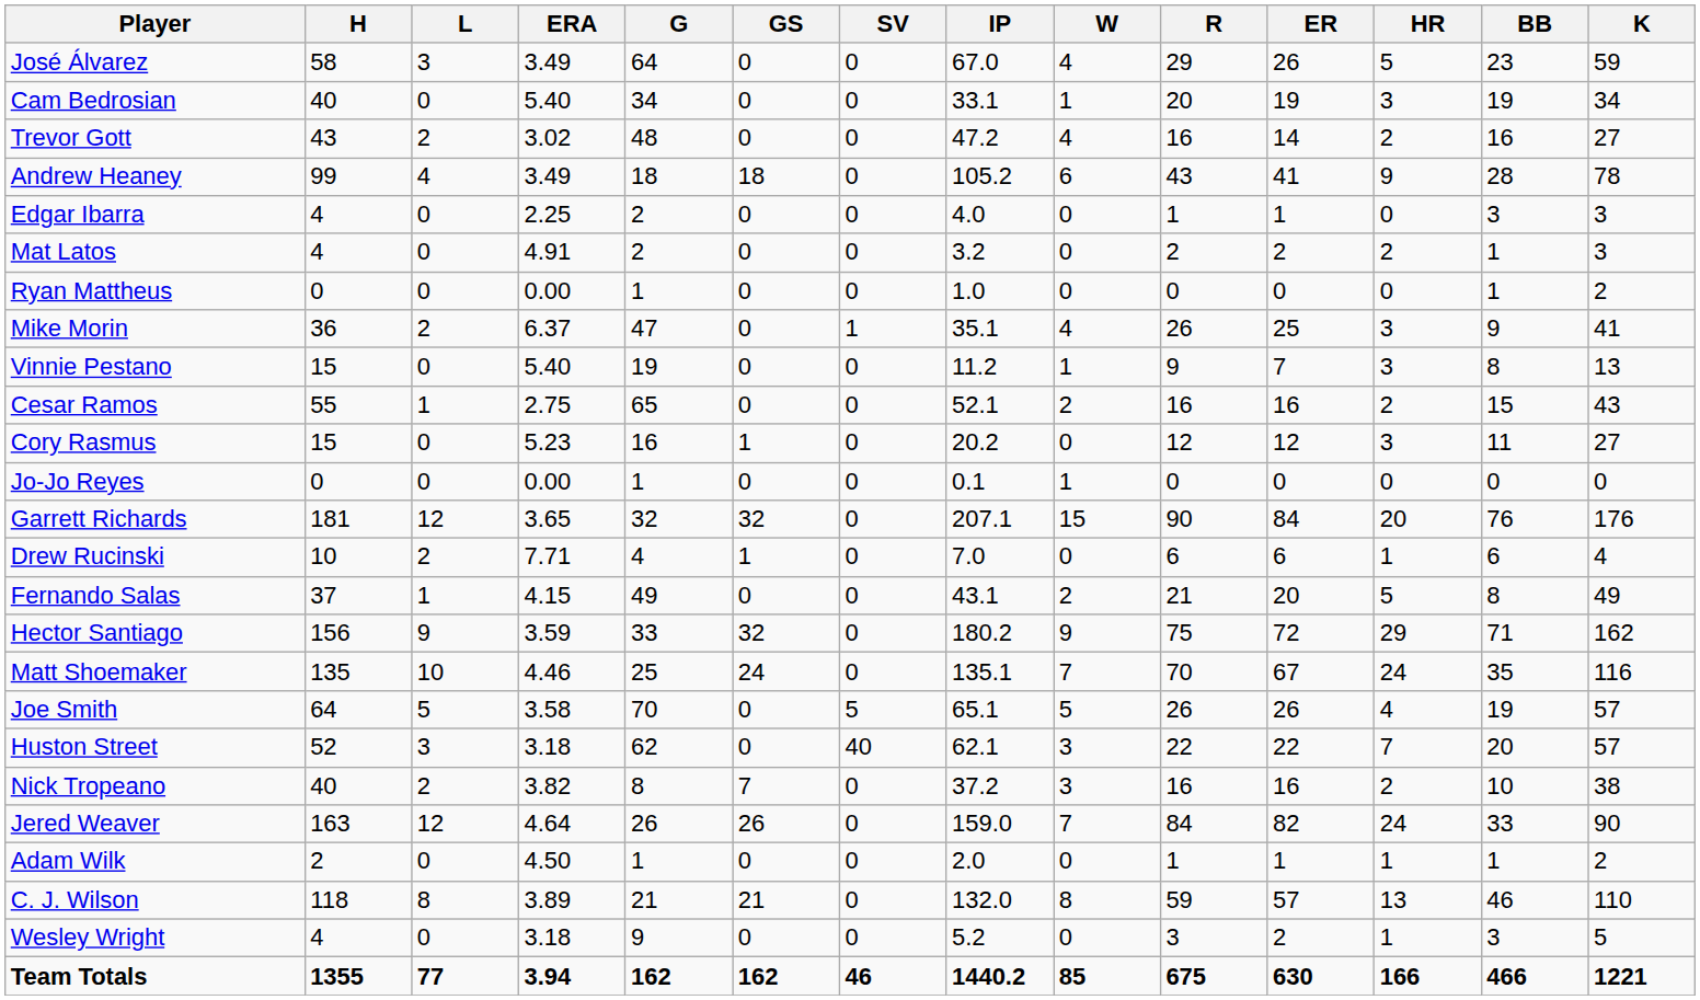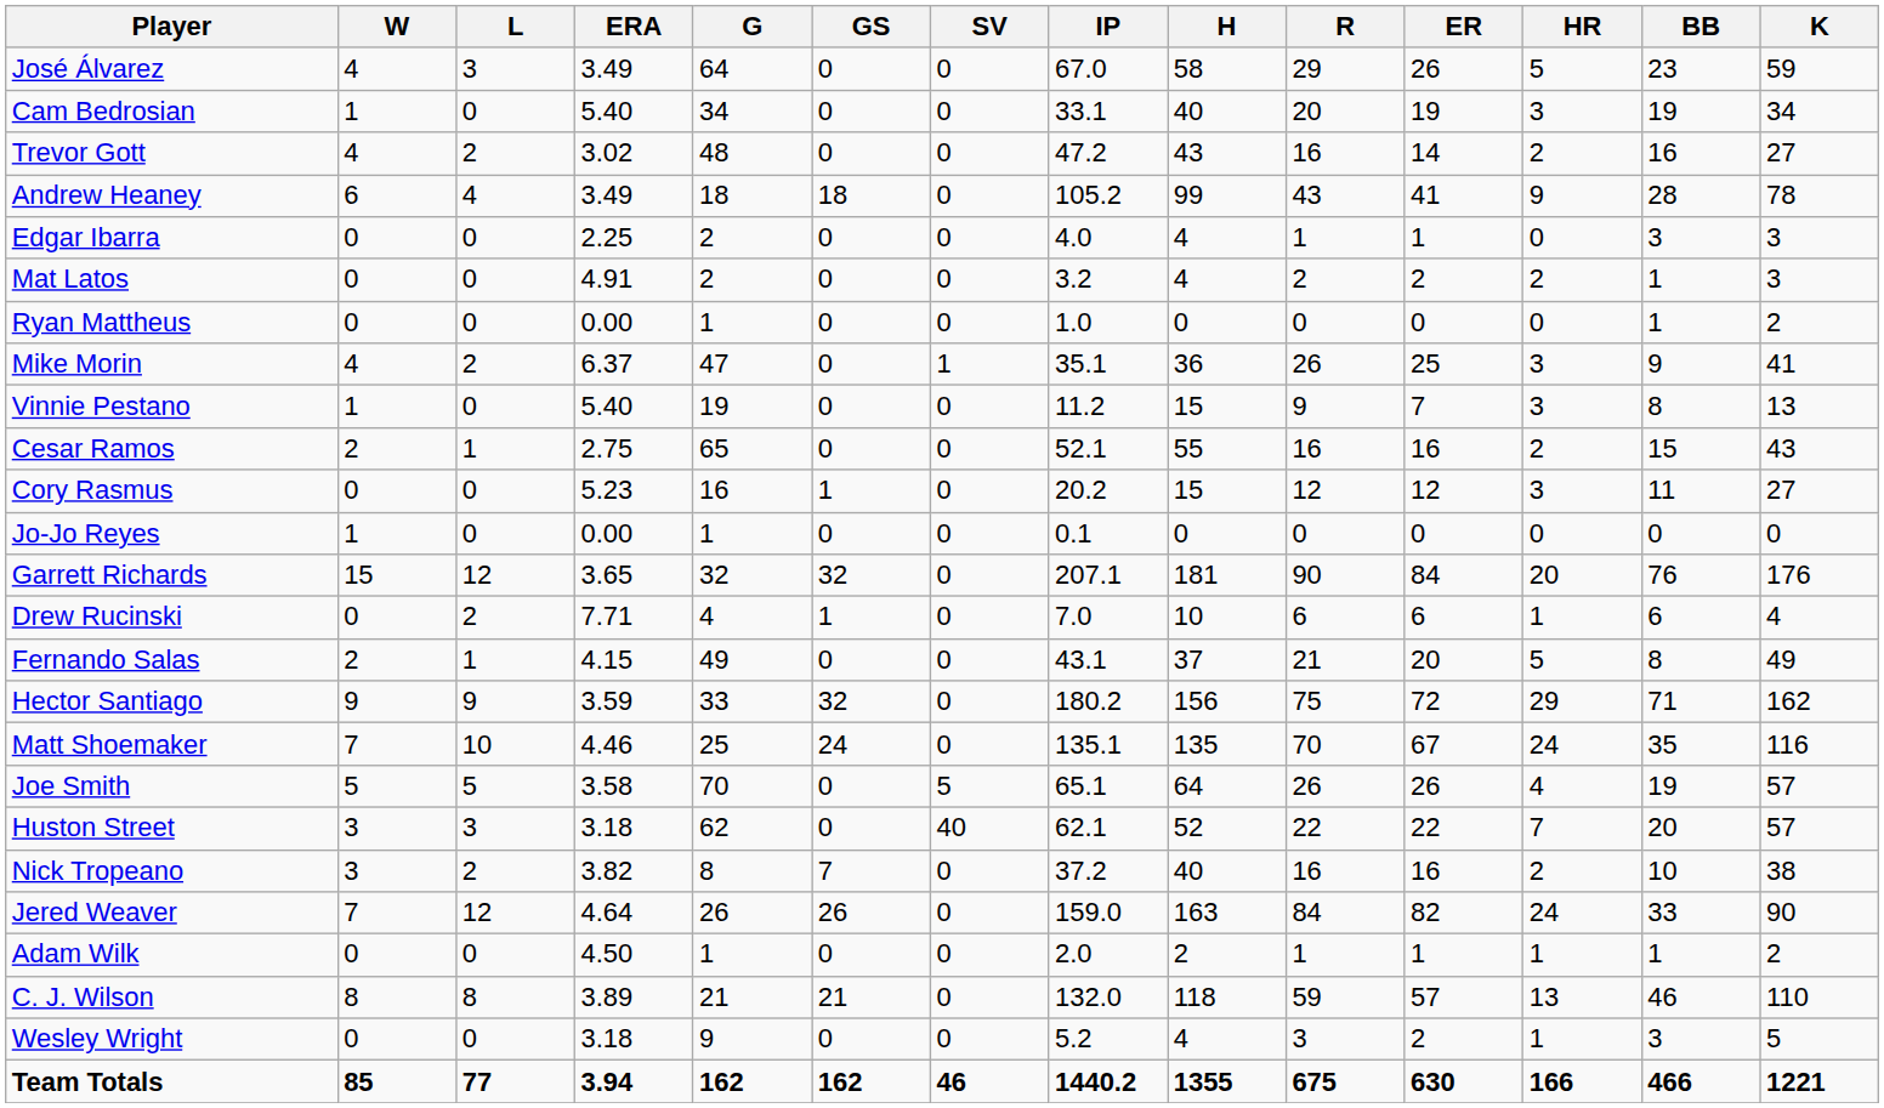 <table class="wikitable sortable">
 <tr>
 <th bgcolor="#DDDDFF" width="14%">Player</th>
-<th bgcolor="#DDDDFF" width="5%">H</th>
+<th bgcolor="#DDDDFF" width="5%">W</th>
 <th bgcolor="#DDDDFF" width="5%">L</th>
 <th bgcolor="#DDDDFF" width="5%">ERA</th>
 <th bgcolor="#DDDDFF" width="5%">G</th>
 <th bgcolor="#DDDDFF" width="5%">GS</th>
 <th bgcolor="#DDDDFF" width="5%">SV</th>
 <th bgcolor="#DDDDFF" width="5%">IP</th>
-<th bgcolor="#DDDDFF" width="5%">W</th>
+<th bgcolor="#DDDDFF" width="5%">H</th>
 <th bgcolor="#DDDDFF" width="5%">R</th>
 <th bgcolor="#DDDDFF" width="5%">ER</th>
 <th bgcolor="#DDDDFF" width="5%">HR</th>
 <th bgcolor="#DDDDFF" width="5%">BB</th>
 <th bgcolor="#DDDDFF" width="5%">K</th>
 </tr>
 <tr>
 <td><a href='#'>José Álvarez</a></td>
-<td>58</td>
+<td>4</td>
 <td>3</td>
 <td>3.49</td>
 <td>64</td>
 <td>0</td>
 <td>0</td>
 <td>67.0</td>
-<td>4</td>
+<td>58</td>
 <td>29</td>
 <td>26</td>
 <td>5</td>
 <td>23</td>
 <td>59</td>
 </tr>
 <tr>
 <td><a href='#'>Cam Bedrosian</a></td>
-<td>40</td>
+<td>1</td>
 <td>0</td>
 <td>5.40</td>
 <td>34</td>
 <td>0</td>
 <td>0</td>
 <td>33.1</td>
-<td>1</td>
+<td>40</td>
 <td>20</td>
 <td>19</td>
 <td>3</td>
 <td>19</td>
 <td>34</td>
 </tr>
 <tr>
 <td><a href='#'>Trevor Gott</a></td>
-<td>43</td>
+<td>4</td>
 <td>2</td>
 <td>3.02</td>
 <td>48</td>
 <td>0</td>
 <td>0</td>
 <td>47.2</td>
-<td>4</td>
+<td>43</td>
 <td>16</td>
 <td>14</td>
 <td>2</td>
 <td>16</td>
 <td>27</td>
 </tr>
 <tr>
 <td><a href='#'>Andrew Heaney</a></td>
-<td>99</td>
+<td>6</td>
 <td>4</td>
 <td>3.49</td>
 <td>18</td>
 <td>18</td>
 <td>0</td>
 <td>105.2</td>
-<td>6</td>
+<td>99</td>
 <td>43</td>
 <td>41</td>
 <td>9</td>
 <td>28</td>
 <td>78</td>
 </tr>
 <tr>
 <td><a href='#'>Edgar Ibarra</a></td>
-<td>4</td>
+<td>0</td>
 <td>0</td>
 <td>2.25</td>
 <td>2</td>
 <td>0</td>
 <td>0</td>
 <td>4.0</td>
-<td>0</td>
+<td>4</td>
 <td>1</td>
 <td>1</td>
 <td>0</td>
 <td>3</td>
 <td>3</td>
 </tr>
 <tr>
 <td><a href='#'>Mat Latos</a></td>
-<td>4</td>
+<td>0</td>
 <td>0</td>
 <td>4.91</td>
 <td>2</td>
 <td>0</td>
 <td>0</td>
 <td>3.2</td>
-<td>0</td>
+<td>4</td>
 <td>2</td>
 <td>2</td>
 <td>2</td>
 <td>1</td>
 <td>3</td>
 </tr>
 <tr>
 <td><a href='#'>Ryan Mattheus</a></td>
 <td>0</td>
 <td>0</td>
 <td>0.00</td>
 <td>1</td>
 <td>0</td>
 <td>0</td>
 <td>1.0</td>
 <td>0</td>
 <td>0</td>
 <td>0</td>
 <td>0</td>
 <td>1</td>
 <td>2</td>
 </tr>
 <tr>
 <td><a href='#'>Mike Morin</a></td>
-<td>36</td>
+<td>4</td>
 <td>2</td>
 <td>6.37</td>
 <td>47</td>
 <td>0</td>
 <td>1</td>
 <td>35.1</td>
-<td>4</td>
+<td>36</td>
 <td>26</td>
 <td>25</td>
 <td>3</td>
 <td>9</td>
 <td>41</td>
 </tr>
 <tr>
 <td><a href='#'>Vinnie Pestano</a></td>
-<td>15</td>
+<td>1</td>
 <td>0</td>
 <td>5.40</td>
 <td>19</td>
 <td>0</td>
 <td>0</td>
 <td>11.2</td>
-<td>1</td>
+<td>15</td>
 <td>9</td>
 <td>7</td>
 <td>3</td>
 <td>8</td>
 <td>13</td>
 </tr>
 <tr>
 <td><a href='#'>Cesar Ramos</a></td>
-<td>55</td>
+<td>2</td>
 <td>1</td>
 <td>2.75</td>
 <td>65</td>
 <td>0</td>
 <td>0</td>
 <td>52.1</td>
-<td>2</td>
+<td>55</td>
 <td>16</td>
 <td>16</td>
 <td>2</td>
 <td>15</td>
 <td>43</td>
 </tr>
 <tr>
 <td><a href='#'>Cory Rasmus</a></td>
-<td>15</td>
+<td>0</td>
 <td>0</td>
 <td>5.23</td>
 <td>16</td>
 <td>1</td>
 <td>0</td>
 <td>20.2</td>
-<td>0</td>
+<td>15</td>
 <td>12</td>
 <td>12</td>
 <td>3</td>
 <td>11</td>
 <td>27</td>
 </tr>
 <tr>
 <td><a href='#'>Jo-Jo Reyes</a></td>
-<td>0</td>
+<td>1</td>
 <td>0</td>
 <td>0.00</td>
 <td>1</td>
 <td>0</td>
 <td>0</td>
 <td>0.1</td>
-<td>1</td>
+<td>0</td>
 <td>0</td>
 <td>0</td>
 <td>0</td>
 <td>0</td>
 <td>0</td>
 </tr>
 <tr>
 <td><a href='#'>Garrett Richards</a></td>
-<td>181</td>
+<td>15</td>
 <td>12</td>
 <td>3.65</td>
 <td>32</td>
 <td>32</td>
 <td>0</td>
 <td>207.1</td>
-<td>15</td>
+<td>181</td>
 <td>90</td>
 <td>84</td>
 <td>20</td>
 <td>76</td>
 <td>176</td>
 </tr>
 <tr>
 <td><a href='#'>Drew Rucinski</a></td>
-<td>10</td>
+<td>0</td>
 <td>2</td>
 <td>7.71</td>
 <td>4</td>
 <td>1</td>
 <td>0</td>
 <td>7.0</td>
-<td>0</td>
+<td>10</td>
 <td>6</td>
 <td>6</td>
 <td>1</td>
 <td>6</td>
 <td>4</td>
 </tr>
 <tr>
 <td><a href='#'>Fernando Salas</a></td>
-<td>37</td>
+<td>2</td>
 <td>1</td>
 <td>4.15</td>
 <td>49</td>
 <td>0</td>
 <td>0</td>
 <td>43.1</td>
-<td>2</td>
+<td>37</td>
 <td>21</td>
 <td>20</td>
 <td>5</td>
 <td>8</td>
 <td>49</td>
 </tr>
 <tr>
 <td><a href='#'>Hector Santiago</a></td>
-<td>156</td>
+<td>9</td>
 <td>9</td>
 <td>3.59</td>
 <td>33</td>
 <td>32</td>
 <td>0</td>
 <td>180.2</td>
-<td>9</td>
+<td>156</td>
 <td>75</td>
 <td>72</td>
 <td>29</td>
 <td>71</td>
 <td>162</td>
 </tr>
 <tr>
 <td><a href='#'>Matt Shoemaker</a></td>
-<td>135</td>
+<td>7</td>
 <td>10</td>
 <td>4.46</td>
 <td>25</td>
 <td>24</td>
 <td>0</td>
 <td>135.1</td>
-<td>7</td>
+<td>135</td>
 <td>70</td>
 <td>67</td>
 <td>24</td>
 <td>35</td>
 <td>116</td>
 </tr>
 <tr>
 <td><a href='#'>Joe Smith</a></td>
-<td>64</td>
+<td>5</td>
 <td>5</td>
 <td>3.58</td>
 <td>70</td>
 <td>0</td>
 <td>5</td>
 <td>65.1</td>
-<td>5</td>
+<td>64</td>
 <td>26</td>
 <td>26</td>
 <td>4</td>
 <td>19</td>
 <td>57</td>
 </tr>
 <tr>
 <td><a href='#'>Huston Street</a></td>
-<td>52</td>
+<td>3</td>
 <td>3</td>
 <td>3.18</td>
 <td>62</td>
 <td>0</td>
 <td>40</td>
 <td>62.1</td>
-<td>3</td>
+<td>52</td>
 <td>22</td>
 <td>22</td>
 <td>7</td>
 <td>20</td>
 <td>57</td>
 </tr>
 <tr>
 <td><a href='#'>Nick Tropeano</a></td>
-<td>40</td>
+<td>3</td>
 <td>2</td>
 <td>3.82</td>
 <td>8</td>
 <td>7</td>
 <td>0</td>
 <td>37.2</td>
-<td>3</td>
+<td>40</td>
 <td>16</td>
 <td>16</td>
 <td>2</td>
 <td>10</td>
 <td>38</td>
 </tr>
 <tr>
 <td><a href='#'>Jered Weaver</a></td>
-<td>163</td>
+<td>7</td>
 <td>12</td>
 <td>4.64</td>
 <td>26</td>
 <td>26</td>
 <td>0</td>
 <td>159.0</td>
-<td>7</td>
+<td>163</td>
 <td>84</td>
 <td>82</td>
 <td>24</td>
 <td>33</td>
 <td>90</td>
 </tr>
 <tr>
 <td><a href='#'>Adam Wilk</a></td>
-<td>2</td>
+<td>0</td>
 <td>0</td>
 <td>4.50</td>
 <td>1</td>
 <td>0</td>
 <td>0</td>
 <td>2.0</td>
-<td>0</td>
+<td>2</td>
 <td>1</td>
 <td>1</td>
 <td>1</td>
 <td>1</td>
 <td>2</td>
 </tr>
 <tr>
 <td><a href='#'>C. J. Wilson</a></td>
-<td>118</td>
+<td>8</td>
 <td>8</td>
 <td>3.89</td>
 <td>21</td>
 <td>21</td>
 <td>0</td>
 <td>132.0</td>
-<td>8</td>
+<td>118</td>
 <td>59</td>
 <td>57</td>
 <td>13</td>
 <td>46</td>
 <td>110</td>
 </tr>
 <tr>
 <td><a href='#'>Wesley Wright</a></td>
-<td>4</td>
+<td>0</td>
 <td>0</td>
 <td>3.18</td>
 <td>9</td>
 <td>0</td>
 <td>0</td>
 <td>5.2</td>
-<td>0</td>
+<td>4</td>
 <td>3</td>
 <td>2</td>
 <td>1</td>
 <td>3</td>
 <td>5</td>
 </tr>
 <tr>
 <td><strong>Team Totals</strong></td>
-<td><strong>1355</strong></td>
+<td><strong>85</strong></td>
 <td><strong>77</strong></td>
 <td><strong>3.94</strong></td>
 <td><strong>162</strong></td>
 <td><strong>162</strong></td>
 <td><strong>46</strong></td>
 <td><strong>1440.2</strong></td>
-<td><strong>85</strong></td>
+<td><strong>1355</strong></td>
 <td><strong>675</strong></td>
 <td><strong>630</strong></td>
 <td><strong>166</strong></td>
 <td><strong>466</strong></td>
 <td><strong>1221</strong></td>
 </tr>
 </table>
